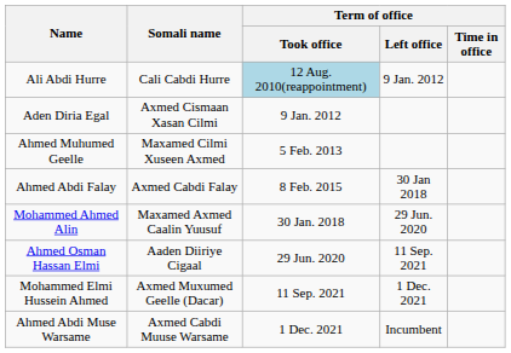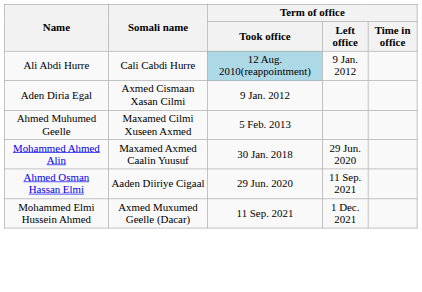 <table class="wikitable" style="text-align:center">
 <tr>
 <th rowspan="2">Name</th>
 <th rowspan="2">Somali name</th>
 <th colspan="3">Term of office</th>
 </tr>
 <tr>
 <th>Took office</th>
 <th>Left office</th>
 <th>Time in office</th>
 </tr>
 <tr>
 <td>Ali Abdi Hurre</td>
 <td>Cali Cabdi Hurre</td>
 <td style="background: lightblue;">12 Aug. 2010(reappointment)</td>
 <td>9 Jan. 2012</td>
 <td></td>
 </tr>
 <tr>
 <td>Aden Diria Egal</td>
 <td>Axmed Cismaan Xasan Cilmi</td>
 <td>9 Jan. 2012</td>
 <td></td>
 <td></td>
 </tr>
 <tr>
 <td>Ahmed Muhumed Geelle</td>
 <td>Maxamed Cilmi Xuseen Axmed</td>
 <td>5 Feb. 2013</td>
 <td></td>
 <td></td>
 </tr>
 <tr>
-<td>Ahmed Abdi Falay</td>
-<td>Axmed Cabdi Falay</td>
-<td>8 Feb. 2015</td>
-<td>30 Jan 2018</td>
-<td></td>
-</tr>
-<tr>
 <td><a href='#'>Mohammed Ahmed Alin</a></td>
 <td>Maxamed Axmed Caalin Yuusuf</td>
 <td>30 Jan. 2018</td>
 <td>29 Jun. 2020</td>
 <td></td>
 </tr>
 <tr>
 <td><a href='#'>Ahmed Osman Hassan Elmi</a></td>
 <td>Aaden Diiriye Cigaal</td>
 <td>29 Jun. 2020</td>
 <td>11 Sep. 2021</td>
 <td></td>
 </tr>
 <tr>
 <td>Mohammed Elmi Hussein Ahmed</td>
 <td>Axmed Muxumed Geelle (Dacar)</td>
 <td>11 Sep. 2021</td>
 <td>1 Dec. 2021</td>
 <td></td>
 </tr>
-<tr>
-<td>Ahmed Abdi Muse Warsame</td>
-<td>Axmed Cabdi Muuse Warsame</td>
-<td>1 Dec. 2021</td>
-<td>Incumbent</td>
-<td></td>
-</tr>
 </table>
